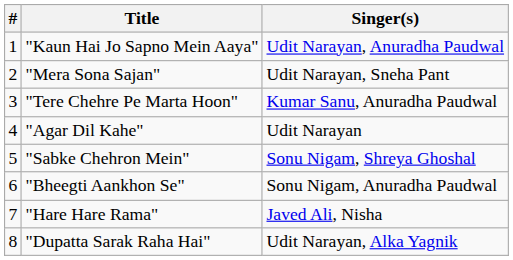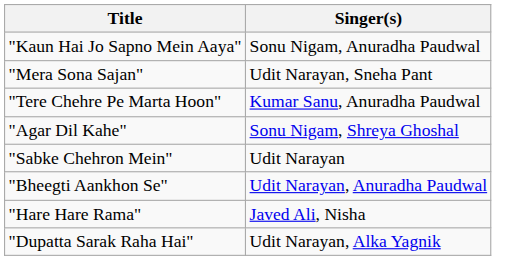 <table class="wikitable">
 <tr>
-<th>#</th>
 <th>Title</th>
 <th>Singer(s)</th>
 </tr>
 <tr>
-<td>1</td>
 <td>"Kaun Hai Jo Sapno Mein Aaya"</td>
-<td><a href='#'>Udit Narayan</a>, <a href='#'>Anuradha Paudwal</a></td>
+<td>Sonu Nigam, Anuradha Paudwal</td>
 </tr>
 <tr>
-<td>2</td>
 <td>"Mera Sona Sajan"</td>
 <td>Udit Narayan, Sneha Pant</td>
 </tr>
 <tr>
-<td>3</td>
 <td>"Tere Chehre Pe Marta Hoon"</td>
 <td><a href='#'>Kumar Sanu</a>, Anuradha Paudwal</td>
 </tr>
 <tr>
-<td>4</td>
 <td>"Agar Dil Kahe"</td>
+<td><a href='#'>Sonu Nigam</a>, <a href='#'>Shreya Ghoshal</a></td>
+</tr>
+<tr>
+<td>"Sabke Chehron Mein"</td>
 <td>Udit Narayan</td>
 </tr>
 <tr>
-<td>5</td>
-<td>"Sabke Chehron Mein"</td>
-<td><a href='#'>Sonu Nigam</a>, <a href='#'>Shreya Ghoshal</a></td>
+<td>"Bheegti Aankhon Se"</td>
+<td><a href='#'>Udit Narayan</a>, <a href='#'>Anuradha Paudwal</a></td>
 </tr>
 <tr>
-<td>6</td>
-<td>"Bheegti Aankhon Se"</td>
-<td>Sonu Nigam, Anuradha Paudwal</td>
-</tr>
-<tr>
-<td>7</td>
 <td>"Hare Hare Rama"</td>
 <td><a href='#'>Javed Ali</a>, Nisha</td>
 </tr>
 <tr>
-<td>8</td>
 <td>"Dupatta Sarak Raha Hai"</td>
 <td>Udit Narayan, <a href='#'>Alka Yagnik</a></td>
 </tr>
 </table>
